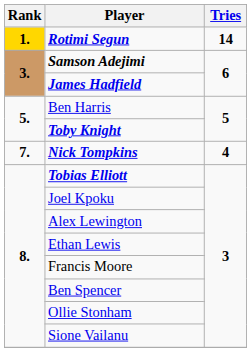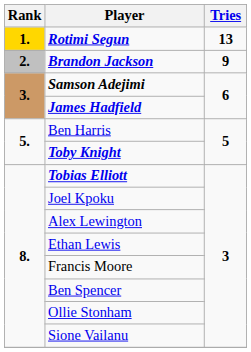 <table class="wikitable sticky-header">
 <tr>
 <th width=35>Rank</th>
 <th width=170>Player</th>
 <th width=40><a href='#'>Tries</a></th>
 </tr>
 <tr>
 <td align=center bgcolor=Gold><strong>1.</strong></td>
 <td> <strong><em><a href='#'>Rotimi Segun</a></em></strong></td>
-<td align=center><strong>14</strong></td>
+<td align=center><strong>13</strong></td>
+</tr>
+<tr>
+<td align=center bgcolor=Silver><strong>2.</strong></td>
+<td> <strong><em><a href='#'>Brandon Jackson</a></em></strong></td>
+<td align=center><strong>9</strong></td>
 </tr>
 <tr>
 <td rowspan=2 align=center bgcolor=#cc9966><strong>3.</strong></td>
 <td> <strong><em>Samson Adejimi</em></strong></td>
 <td rowspan=2 align=center><strong>6</strong></td>
 </tr>
 <tr>
 <td> <strong><em><a href='#'>James Hadfield</a></em></strong></td>
 </tr>
 <tr>
 <td rowspan=2 align=center><strong>5.</strong></td>
 <td> <a href='#'>Ben Harris</a></td>
 <td rowspan=2 align=center><strong>5</strong></td>
 </tr>
 <tr>
 <td> <strong><em><a href='#'>Toby Knight</a></em></strong></td>
-</tr>
-<tr>
-<td align=center><strong>7.</strong></td>
-<td> <strong><em><a href='#'>Nick Tompkins</a></em></strong></td>
-<td align=center><strong>4</strong></td>
 </tr>
 <tr>
 <td rowspan=8 align=center><strong>8.</strong></td>
 <td> <strong><em><a href='#'>Tobias Elliott</a></em></strong></td>
 <td rowspan=8 align=center><strong>3</strong></td>
 </tr>
 <tr>
 <td> <a href='#'>Joel Kpoku</a></td>
 </tr>
 <tr>
 <td> <a href='#'>Alex Lewington</a></td>
 </tr>
 <tr>
 <td> <a href='#'>Ethan Lewis</a></td>
 </tr>
 <tr>
 <td> Francis Moore</td>
 </tr>
 <tr>
 <td> <a href='#'>Ben Spencer</a></td>
 </tr>
 <tr>
 <td> <a href='#'>Ollie Stonham</a></td>
 </tr>
 <tr>
 <td> <a href='#'>Sione Vailanu</a></td>
 </tr>
 <tr>
 </tr>
 </table>
